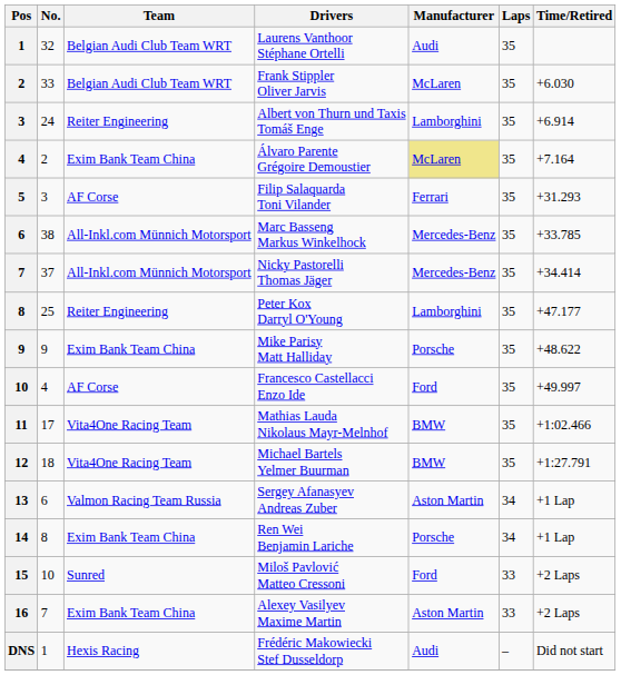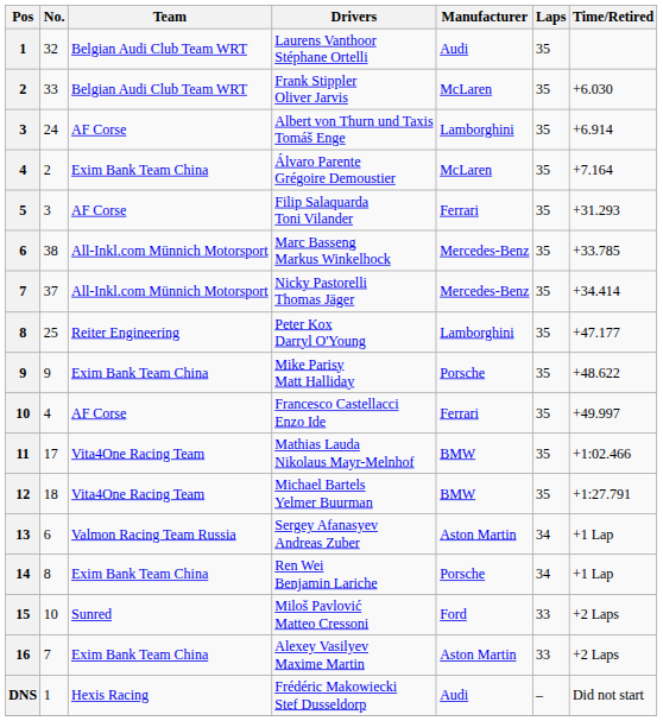 <table class="wikitable" style="font-size: 95%;">
 <tr>
 <th>Pos</th>
 <th>No.</th>
 <th>Team</th>
 <th>Drivers</th>
 <th>Manufacturer</th>
 <th>Laps</th>
 <th>Time/Retired</th>
 </tr>
 <tr>
 <th>1</th>
 <td>32</td>
 <td> <a href='#'>Belgian Audi Club Team WRT</a></td>
 <td> <a href='#'>Laurens Vanthoor</a><br> <a href='#'>Stéphane Ortelli</a></td>
 <td><a href='#'>Audi</a></td>
 <td>35</td>
 <td></td>
 </tr>
 <tr>
 <th>2</th>
 <td>33</td>
 <td> <a href='#'>Belgian Audi Club Team WRT</a></td>
 <td> <a href='#'>Frank Stippler</a><br> <a href='#'>Oliver Jarvis</a></td>
 <td><a href='#'>McLaren</a></td>
 <td>35</td>
 <td>+6.030</td>
 </tr>
 <tr>
 <th>3</th>
 <td>24</td>
-<td> <a href='#'>Reiter Engineering</a></td>
+<td> <a href='#'>AF Corse</a></td>
 <td> <a href='#'>Albert von Thurn und Taxis</a><br> <a href='#'>Tomáš Enge</a></td>
 <td><a href='#'>Lamborghini</a></td>
 <td>35</td>
 <td>+6.914</td>
 </tr>
 <tr>
 <th>4</th>
 <td>2</td>
 <td> <a href='#'>Exim Bank Team China</a></td>
 <td> <a href='#'>Álvaro Parente</a><br> <a href='#'>Grégoire Demoustier</a></td>
-<td style="background: khaki;"><a href='#'>McLaren</a></td>
+<td><a href='#'>McLaren</a></td>
 <td>35</td>
 <td>+7.164</td>
 </tr>
 <tr>
 <th>5</th>
 <td>3</td>
 <td> <a href='#'>AF Corse</a></td>
 <td> <a href='#'>Filip Salaquarda</a><br> <a href='#'>Toni Vilander</a></td>
 <td><a href='#'>Ferrari</a></td>
 <td>35</td>
 <td>+31.293</td>
 </tr>
 <tr>
 <th>6</th>
 <td>38</td>
 <td> <a href='#'>All-Inkl.com Münnich Motorsport</a></td>
 <td> <a href='#'>Marc Basseng</a><br> <a href='#'>Markus Winkelhock</a></td>
 <td><a href='#'>Mercedes-Benz</a></td>
 <td>35</td>
 <td>+33.785</td>
 </tr>
 <tr>
 <th>7</th>
 <td>37</td>
 <td> <a href='#'>All-Inkl.com Münnich Motorsport</a></td>
 <td> <a href='#'>Nicky Pastorelli</a><br> <a href='#'>Thomas Jäger</a></td>
 <td><a href='#'>Mercedes-Benz</a></td>
 <td>35</td>
 <td>+34.414</td>
 </tr>
 <tr>
 <th>8</th>
 <td>25</td>
 <td> <a href='#'>Reiter Engineering</a></td>
 <td> <a href='#'>Peter Kox</a><br> <a href='#'>Darryl O'Young</a></td>
 <td><a href='#'>Lamborghini</a></td>
 <td>35</td>
 <td>+47.177</td>
 </tr>
 <tr>
 <th>9</th>
 <td>9</td>
 <td> <a href='#'>Exim Bank Team China</a></td>
 <td> <a href='#'>Mike Parisy</a><br> <a href='#'>Matt Halliday</a></td>
 <td><a href='#'>Porsche</a></td>
 <td>35</td>
 <td>+48.622</td>
 </tr>
 <tr>
 <th>10</th>
 <td>4</td>
 <td> <a href='#'>AF Corse</a></td>
 <td> <a href='#'>Francesco Castellacci</a><br> <a href='#'>Enzo Ide</a></td>
-<td><a href='#'>Ford</a></td>
+<td><a href='#'>Ferrari</a></td>
 <td>35</td>
 <td>+49.997</td>
 </tr>
 <tr>
 <th>11</th>
 <td>17</td>
 <td> <a href='#'>Vita4One Racing Team</a></td>
 <td> <a href='#'>Mathias Lauda</a><br> <a href='#'>Nikolaus Mayr-Melnhof</a></td>
 <td><a href='#'>BMW</a></td>
 <td>35</td>
 <td>+1:02.466</td>
 </tr>
 <tr>
 <th>12</th>
 <td>18</td>
 <td> <a href='#'>Vita4One Racing Team</a></td>
 <td> <a href='#'>Michael Bartels</a><br> <a href='#'>Yelmer Buurman</a></td>
 <td><a href='#'>BMW</a></td>
 <td>35</td>
 <td>+1:27.791</td>
 </tr>
 <tr>
 <th>13</th>
 <td>6</td>
 <td> <a href='#'>Valmon Racing Team Russia</a></td>
 <td> <a href='#'>Sergey Afanasyev</a><br> <a href='#'>Andreas Zuber</a></td>
 <td><a href='#'>Aston Martin</a></td>
 <td>34</td>
 <td>+1 Lap</td>
 </tr>
 <tr>
 <th>14</th>
 <td>8</td>
 <td> <a href='#'>Exim Bank Team China</a></td>
 <td> <a href='#'>Ren Wei</a><br> <a href='#'>Benjamin Lariche</a></td>
 <td><a href='#'>Porsche</a></td>
 <td>34</td>
 <td>+1 Lap</td>
 </tr>
 <tr>
 <th>15</th>
 <td>10</td>
 <td> <a href='#'>Sunred</a></td>
 <td> <a href='#'>Miloš Pavlović</a><br> <a href='#'>Matteo Cressoni</a></td>
 <td><a href='#'>Ford</a></td>
 <td>33</td>
 <td>+2 Laps</td>
 </tr>
 <tr>
 <th>16</th>
 <td>7</td>
 <td> <a href='#'>Exim Bank Team China</a></td>
 <td> <a href='#'>Alexey Vasilyev</a><br> <a href='#'>Maxime Martin</a></td>
 <td><a href='#'>Aston Martin</a></td>
 <td>33</td>
 <td>+2 Laps</td>
 </tr>
 <tr>
 <th>DNS</th>
 <td>1</td>
 <td> <a href='#'>Hexis Racing</a></td>
 <td> <a href='#'>Frédéric Makowiecki</a><br> <a href='#'>Stef Dusseldorp</a></td>
 <td><a href='#'>Audi</a></td>
 <td>–</td>
 <td>Did not start</td>
 </tr>
 <tr>
 </tr>
 </table>
